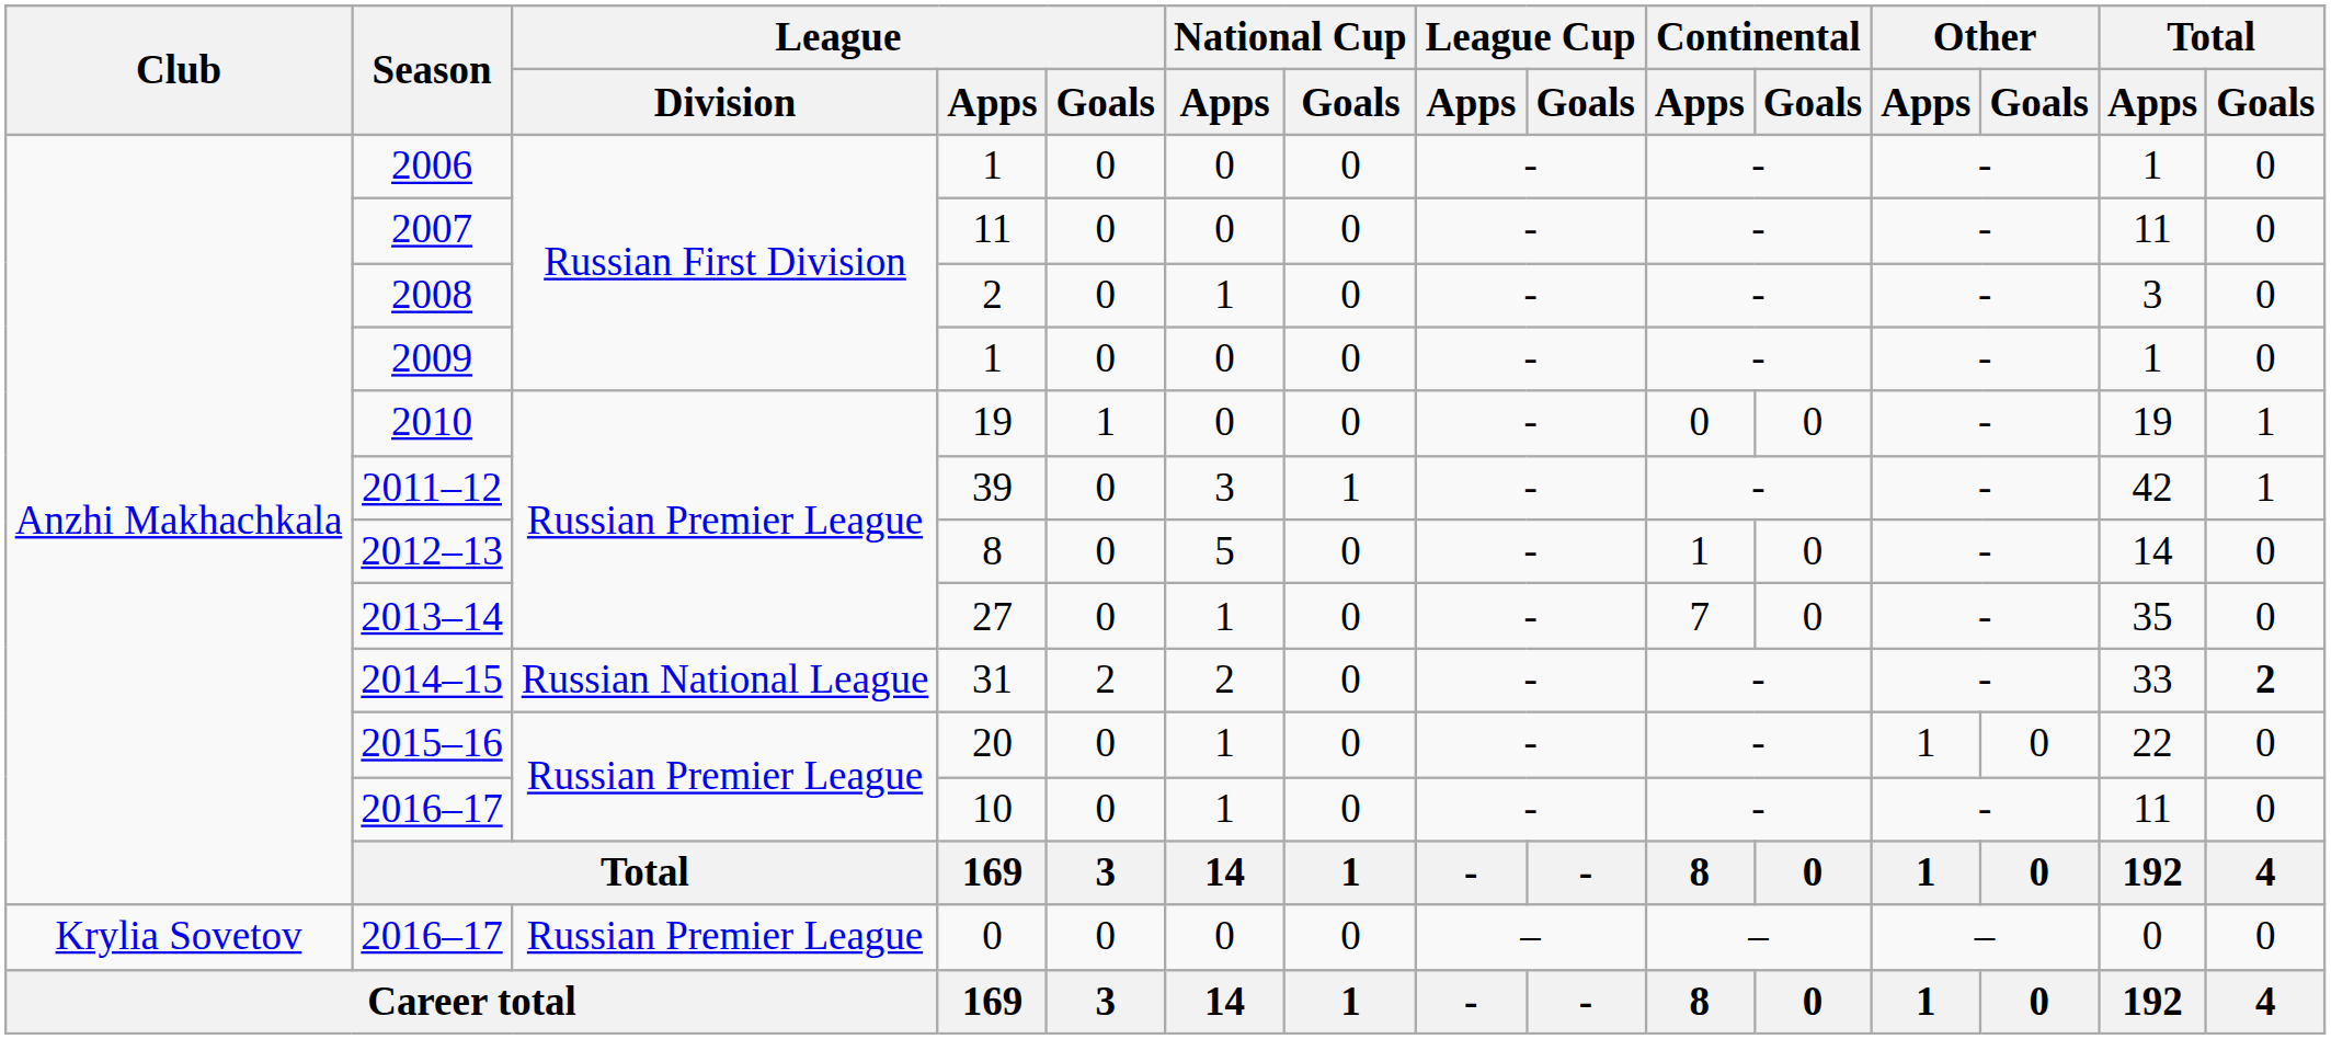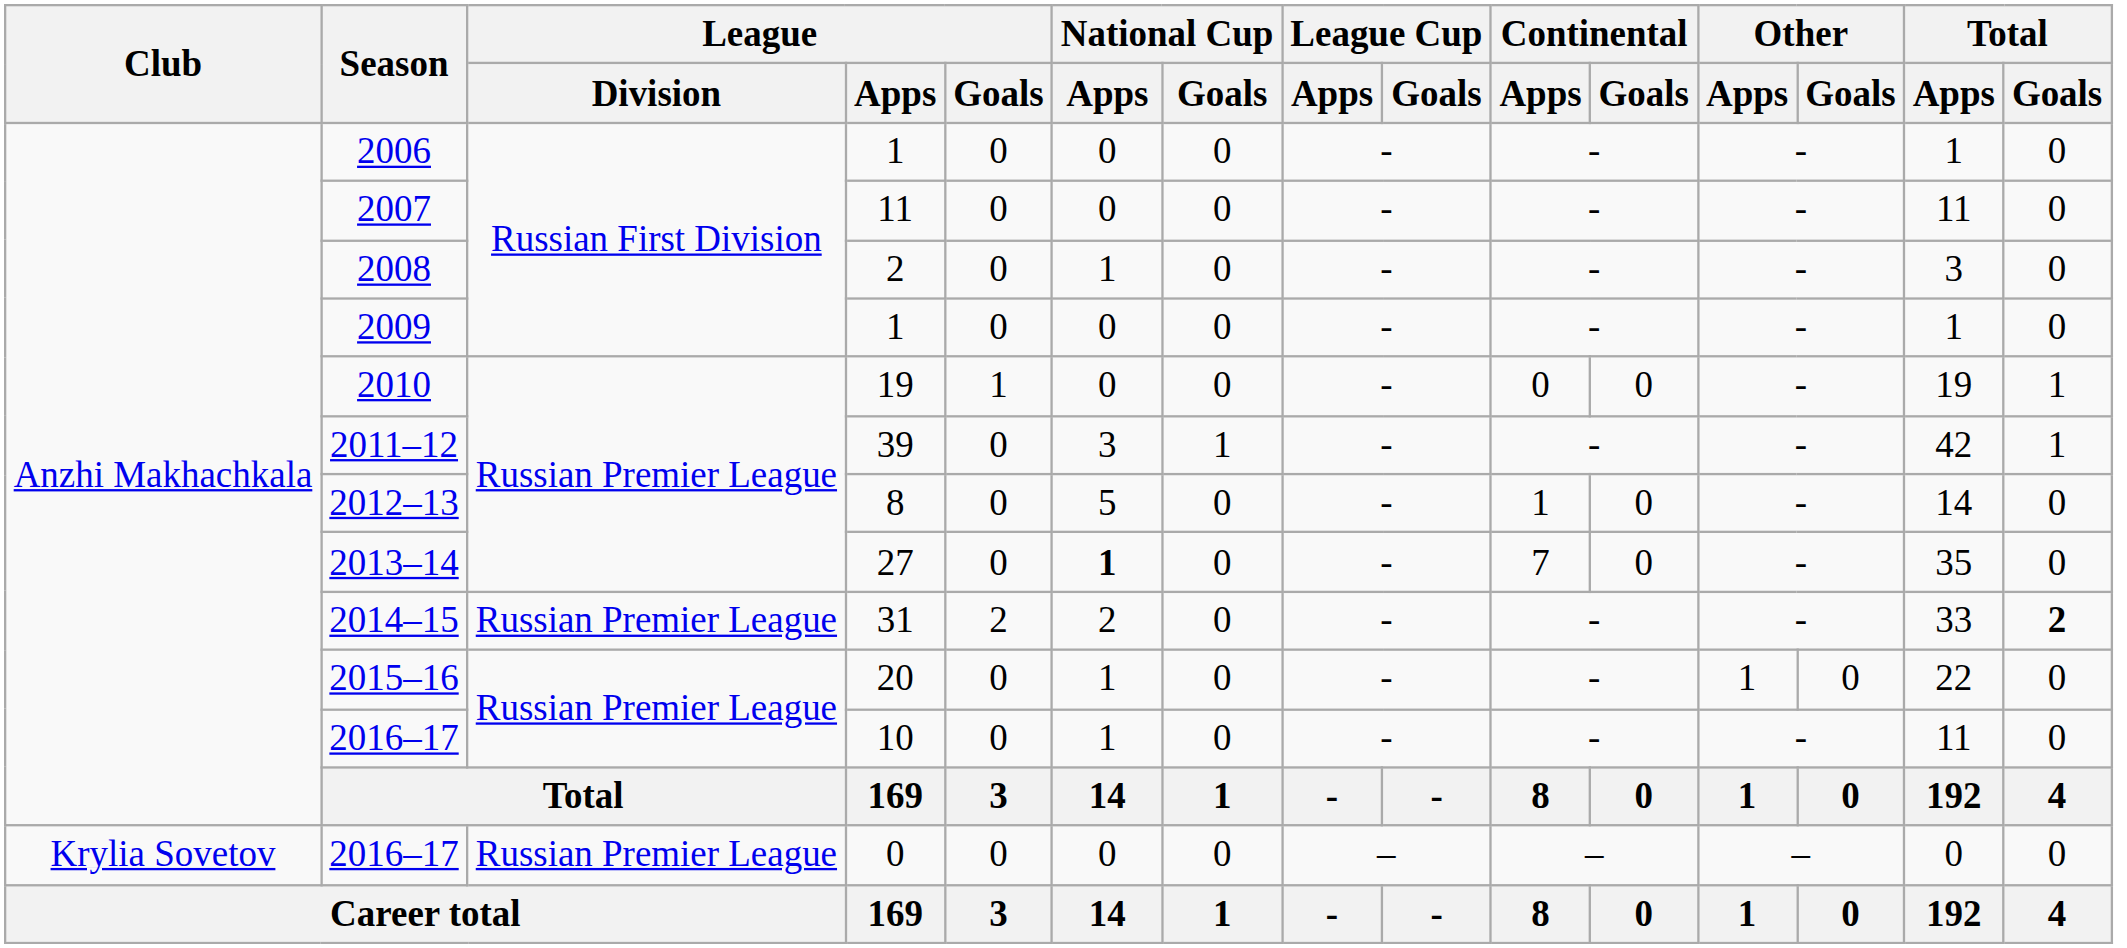 <table class="wikitable" style="text-align: center;">
 <tr>
 <th rowspan="2">Club</th>
 <th rowspan="2">Season</th>
 <th colspan="3">League</th>
 <th colspan="2">National Cup</th>
 <th colspan="2">League Cup</th>
 <th colspan="2">Continental</th>
 <th colspan="2">Other</th>
 <th colspan="2">Total</th>
 </tr>
 <tr>
 <th>Division</th>
 <th>Apps</th>
 <th>Goals</th>
 <th>Apps</th>
 <th>Goals</th>
 <th>Apps</th>
 <th>Goals</th>
 <th>Apps</th>
 <th>Goals</th>
 <th>Apps</th>
 <th>Goals</th>
 <th>Apps</th>
 <th>Goals</th>
 </tr>
 <tr>
 <td rowspan="12" valign="center"><a href='#'>Anzhi Makhachkala</a></td>
 <td><a href='#'>2006</a></td>
 <td rowspan="4" valign="center"><a href='#'>Russian First Division</a></td>
 <td>1</td>
 <td>0</td>
 <td>0</td>
 <td>0</td>
 <td colspan="2">-</td>
 <td colspan="2">-</td>
 <td colspan="2">-</td>
 <td>1</td>
 <td>0</td>
 </tr>
 <tr>
 <td><a href='#'>2007</a></td>
 <td>11</td>
 <td>0</td>
 <td>0</td>
 <td>0</td>
 <td colspan="2">-</td>
 <td colspan="2">-</td>
 <td colspan="2">-</td>
 <td>11</td>
 <td>0</td>
 </tr>
 <tr>
 <td><a href='#'>2008</a></td>
 <td>2</td>
 <td>0</td>
 <td>1</td>
 <td>0</td>
 <td colspan="2">-</td>
 <td colspan="2">-</td>
 <td colspan="2">-</td>
 <td>3</td>
 <td>0</td>
 </tr>
 <tr>
 <td><a href='#'>2009</a></td>
 <td>1</td>
 <td>0</td>
 <td>0</td>
 <td>0</td>
 <td colspan="2">-</td>
 <td colspan="2">-</td>
 <td colspan="2">-</td>
 <td>1</td>
 <td>0</td>
 </tr>
 <tr>
 <td><a href='#'>2010</a></td>
 <td rowspan="4" valign="center"><a href='#'>Russian Premier League</a></td>
 <td>19</td>
 <td>1</td>
 <td>0</td>
 <td>0</td>
 <td colspan="2">-</td>
 <td>0</td>
 <td>0</td>
 <td colspan="2">-</td>
 <td>19</td>
 <td>1</td>
 </tr>
 <tr>
 <td><a href='#'>2011–12</a></td>
 <td>39</td>
 <td>0</td>
 <td>3</td>
 <td>1</td>
 <td colspan="2">-</td>
 <td colspan="2">-</td>
 <td colspan="2">-</td>
 <td>42</td>
 <td>1</td>
 </tr>
 <tr>
 <td><a href='#'>2012–13</a></td>
 <td>8</td>
 <td>0</td>
 <td>5</td>
 <td>0</td>
 <td colspan="2">-</td>
 <td>1</td>
 <td>0</td>
 <td colspan="2">-</td>
 <td>14</td>
 <td>0</td>
 </tr>
 <tr>
 <td><a href='#'>2013–14</a></td>
 <td>27</td>
 <td>0</td>
-<td>1</td>
+<td><strong>1</strong></td>
 <td>0</td>
 <td colspan="2">-</td>
 <td>7</td>
 <td>0</td>
 <td colspan="2">-</td>
 <td>35</td>
 <td>0</td>
 </tr>
 <tr>
 <td><a href='#'>2014–15</a></td>
-<td rowspan="1" valign="center"><a href='#'>Russian National League</a></td>
+<td><a href='#'>Russian Premier League</a></td>
 <td>31</td>
 <td>2</td>
 <td>2</td>
 <td>0</td>
 <td colspan="2">-</td>
 <td colspan="2">-</td>
 <td colspan="2">-</td>
 <td>33</td>
 <td><strong>2</strong></td>
 </tr>
 <tr>
 <td><a href='#'>2015–16</a></td>
 <td rowspan="2" valign="center"><a href='#'>Russian Premier League</a></td>
 <td>20</td>
 <td>0</td>
 <td>1</td>
 <td>0</td>
 <td colspan="2">-</td>
 <td colspan="2">-</td>
 <td>1</td>
 <td>0</td>
 <td>22</td>
 <td>0</td>
 </tr>
 <tr>
 <td><a href='#'>2016–17</a></td>
 <td>10</td>
 <td>0</td>
 <td>1</td>
 <td>0</td>
 <td colspan="2">-</td>
 <td colspan="2">-</td>
 <td colspan="2">-</td>
 <td>11</td>
 <td>0</td>
 </tr>
 <tr>
 <th colspan="2">Total</th>
 <th>169</th>
 <th>3</th>
 <th>14</th>
 <th>1</th>
 <th>-</th>
 <th>-</th>
 <th>8</th>
 <th>0</th>
 <th>1</th>
 <th>0</th>
 <th>192</th>
 <th>4</th>
 </tr>
 <tr>
 <td valign="center"><a href='#'>Krylia Sovetov</a></td>
 <td><a href='#'>2016–17</a></td>
 <td><a href='#'>Russian Premier League</a></td>
 <td>0</td>
 <td>0</td>
 <td>0</td>
 <td>0</td>
 <td colspan="2">–</td>
 <td colspan="2">–</td>
 <td colspan="2">–</td>
 <td>0</td>
 <td>0</td>
 </tr>
 <tr>
 <th colspan="3">Career total</th>
 <th>169</th>
 <th>3</th>
 <th>14</th>
 <th>1</th>
 <th>-</th>
 <th>-</th>
 <th>8</th>
 <th>0</th>
 <th>1</th>
 <th>0</th>
 <th>192</th>
 <th>4</th>
 </tr>
 </table>
